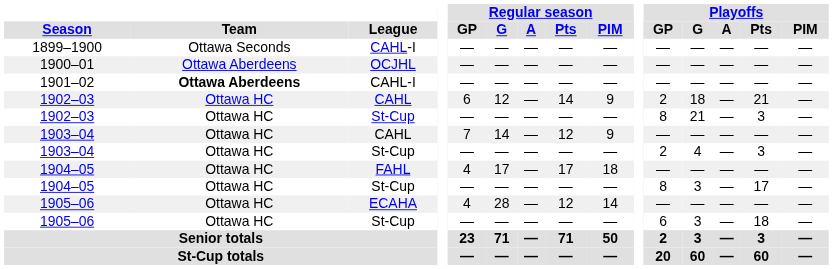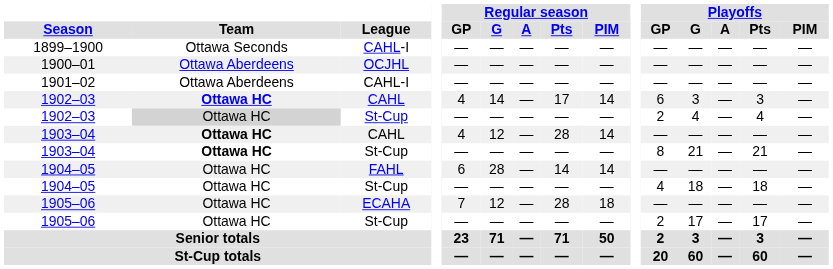 <table BORDER="0" CELLPADDING="1" CELLSPACING="0" width="75%" style="text-align:center">
 <tr bgcolor="#e0e0e0">
 <th colspan="3" bgcolor="#ffffff"></th>
 <th rowspan="99" bgcolor="#ffffff"> </th>
 <th colspan="5"><a href='#'>Regular season</a></th>
 <th rowspan="99" bgcolor="#ffffff"> </th>
 <th colspan="5"><a href='#'>Playoffs</a></th>
 </tr>
 <tr bgcolor="#e0e0e0">
 <th><a href='#'>Season</a></th>
 <th>Team</th>
 <th>League</th>
 <th>GP</th>
 <th><a href='#'>G</a></th>
 <th><a href='#'>A</a></th>
 <th><a href='#'>Pts</a></th>
 <th><a href='#'>PIM</a></th>
 <th>GP</th>
 <th>G</th>
 <th>A</th>
 <th>Pts</th>
 <th>PIM</th>
 </tr>
 <tr>
 <td>1899–1900</td>
 <td>Ottawa Seconds</td>
 <td><a href='#'>CAHL</a>-I</td>
 <td>—</td>
 <td>—</td>
 <td>—</td>
 <td>—</td>
 <td>—</td>
 <td>—</td>
 <td>—</td>
 <td>—</td>
 <td>—</td>
 <td>—</td>
 </tr>
 <tr bgcolor="#f0f0f0">
 <td>1900–01</td>
 <td><a href='#'>Ottawa Aberdeens</a></td>
 <td><a href='#'>OCJHL</a></td>
 <td>—</td>
 <td>—</td>
 <td>—</td>
 <td>—</td>
 <td>—</td>
 <td>—</td>
 <td>—</td>
 <td>—</td>
 <td>—</td>
 <td>—</td>
 </tr>
 <tr>
 <td>1901–02</td>
-<td><strong>Ottawa Aberdeens</strong></td>
+<td>Ottawa Aberdeens</td>
 <td>CAHL-I</td>
 <td>—</td>
 <td>—</td>
 <td>—</td>
 <td>—</td>
 <td>—</td>
 <td>—</td>
 <td>—</td>
 <td>—</td>
 <td>—</td>
 <td>—</td>
 </tr>
 <tr bgcolor="#f0f0f0">
 <td><a href='#'>1902–03</a></td>
-<td><a href='#'>Ottawa HC</a></td>
+<td><strong><a href='#'>Ottawa HC</a></strong></td>
 <td><a href='#'>CAHL</a></td>
+<td>4</td>
+<td>14</td>
+<td>—</td>
+<td>17</td>
+<td>14</td>
 <td>6</td>
-<td>12</td>
+<td>3</td>
 <td>—</td>
-<td>14</td>
-<td>9</td>
-<td>2</td>
-<td>18</td>
-<td>—</td>
-<td>21</td>
+<td>3</td>
 <td>—</td>
 </tr>
 <tr>
 <td><a href='#'>1902–03</a></td>
-<td>Ottawa HC</td>
+<td style="background: lightgrey;">Ottawa HC</td>
 <td><a href='#'>St-Cup</a></td>
+<td>—</td>
+<td>—</td>
+<td>—</td>
+<td>—</td>
+<td>—</td>
+<td>2</td>
+<td>4</td>
+<td>—</td>
+<td>4</td>
+<td>—</td>
+</tr>
+<tr bgcolor="#f0f0f0">
+<td><a href='#'>1903–04</a></td>
+<td><strong>Ottawa HC</strong></td>
+<td>CAHL</td>
+<td>4</td>
+<td>12</td>
+<td>—</td>
+<td>28</td>
+<td>14</td>
+<td>—</td>
+<td>—</td>
+<td>—</td>
+<td>—</td>
+<td>—</td>
+</tr>
+<tr>
+<td><a href='#'>1903–04</a></td>
+<td><strong>Ottawa HC</strong></td>
+<td>St-Cup</td>
 <td>—</td>
 <td>—</td>
 <td>—</td>
 <td>—</td>
 <td>—</td>
 <td>8</td>
 <td>21</td>
 <td>—</td>
-<td>3</td>
-<td>—</td>
-</tr>
-<tr bgcolor="#f0f0f0">
-<td><a href='#'>1903–04</a></td>
-<td>Ottawa HC</td>
-<td>CAHL</td>
-<td>7</td>
-<td>14</td>
-<td>—</td>
-<td>12</td>
-<td>9</td>
-<td>—</td>
-<td>—</td>
-<td>—</td>
-<td>—</td>
-<td>—</td>
-</tr>
-<tr>
-<td><a href='#'>1903–04</a></td>
-<td>Ottawa HC</td>
-<td>St-Cup</td>
-<td>—</td>
-<td>—</td>
-<td>—</td>
-<td>—</td>
-<td>—</td>
-<td>2</td>
-<td>4</td>
-<td>—</td>
-<td>3</td>
+<td>21</td>
 <td>—</td>
 </tr>
 <tr bgcolor="#f0f0f0">
 <td><a href='#'>1904–05</a></td>
 <td>Ottawa HC</td>
 <td><a href='#'>FAHL</a></td>
-<td>4</td>
-<td>17</td>
+<td>6</td>
+<td>28</td>
 <td>—</td>
-<td>17</td>
-<td>18</td>
+<td>14</td>
+<td>14</td>
 <td>—</td>
 <td>—</td>
 <td>—</td>
 <td>—</td>
 <td>—</td>
 </tr>
 <tr>
 <td><a href='#'>1904–05</a></td>
 <td>Ottawa HC</td>
 <td>St-Cup</td>
 <td>—</td>
 <td>—</td>
 <td>—</td>
 <td>—</td>
 <td>—</td>
-<td>8</td>
-<td>3</td>
+<td>4</td>
+<td>18</td>
 <td>—</td>
-<td>17</td>
+<td>18</td>
 <td>—</td>
 </tr>
 <tr bgcolor="#f0f0f0">
 <td><a href='#'>1905–06</a></td>
 <td>Ottawa HC</td>
 <td><a href='#'>ECAHA</a></td>
-<td>4</td>
+<td>7</td>
+<td>12</td>
+<td>—</td>
 <td>28</td>
-<td>—</td>
-<td>12</td>
-<td>14</td>
+<td>18</td>
 <td>—</td>
 <td>—</td>
 <td>—</td>
 <td>—</td>
 <td>—</td>
 </tr>
 <tr>
 <td><a href='#'>1905–06</a></td>
 <td>Ottawa HC</td>
 <td>St-Cup</td>
 <td>—</td>
 <td>—</td>
 <td>—</td>
 <td>—</td>
 <td>—</td>
-<td>6</td>
-<td>3</td>
+<td>2</td>
+<td>17</td>
 <td>—</td>
-<td>18</td>
+<td>17</td>
 <td>—</td>
 </tr>
 <tr bgcolor="#e0e0e0">
 <th colspan="3">Senior totals</th>
 <th>23</th>
 <th>71</th>
 <th>—</th>
 <th>71</th>
 <th>50</th>
 <th>2</th>
 <th>3</th>
 <th>—</th>
 <th>3</th>
 <th>—</th>
 </tr>
 <tr bgcolor="#e0e0e0">
 <th colspan="3">St-Cup totals</th>
 <th>—</th>
 <th>—</th>
 <th>—</th>
 <th>—</th>
 <th>—</th>
 <th>20</th>
 <th>60</th>
 <th>—</th>
 <th>60</th>
 <th>—</th>
 </tr>
 </table>
